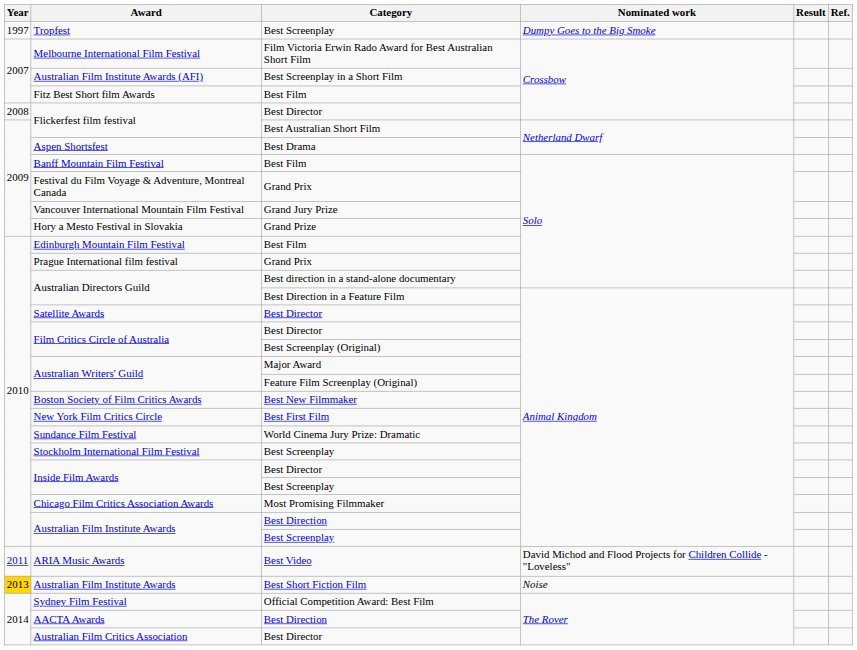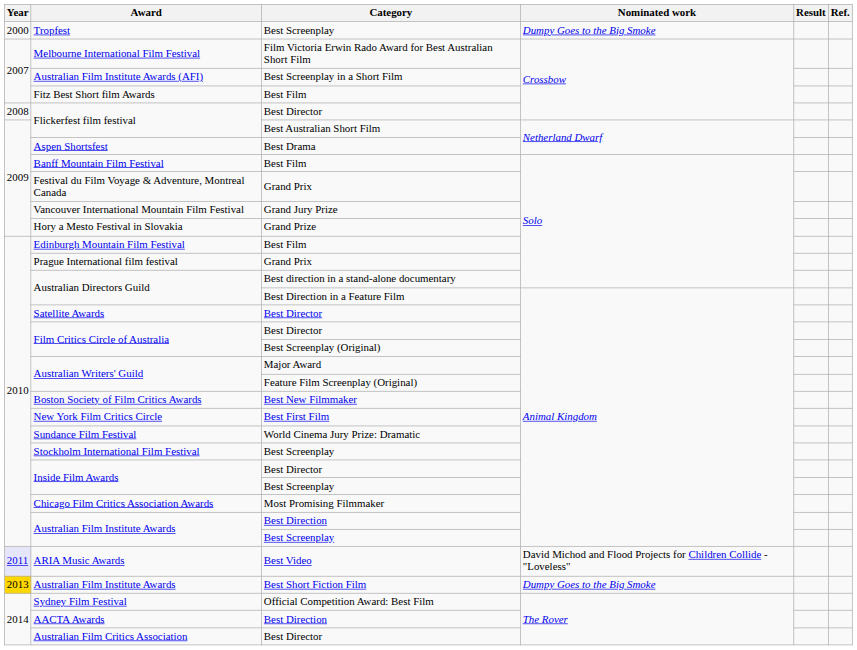 <table class="wikitable">
 <tr>
 <th>Year</th>
 <th>Award</th>
 <th>Category</th>
 <th>Nominated work</th>
 <th>Result</th>
 <th>Ref.</th>
 </tr>
 <tr>
-<td>1997</td>
+<td>2000</td>
 <td><a href='#'>Tropfest</a></td>
 <td>Best Screenplay </td>
 <td><em><a href='#'>Dumpy Goes to the Big Smoke</a></em></td>
 <td></td>
 <td></td>
 </tr>
 <tr>
 <td rowspan="3">2007</td>
 <td><a href='#'>Melbourne International Film Festival</a></td>
 <td>Film Victoria Erwin Rado Award for Best Australian Short Film</td>
 <td rowspan="4"><em><a href='#'>Crossbow</a></em></td>
 <td></td>
 <td></td>
 </tr>
 <tr>
 <td><a href='#'>Australian Film Institute Awards (AFI)</a></td>
 <td>Best Screenplay in a Short Film</td>
 <td></td>
 <td></td>
 </tr>
 <tr>
 <td>Fitz Best Short film Awards</td>
 <td>Best Film </td>
 <td></td>
 <td></td>
 </tr>
 <tr>
 <td>2008</td>
 <td rowspan="2">Flickerfest film festival</td>
 <td>Best Director</td>
 <td></td>
 <td></td>
 </tr>
 <tr>
 <td rowspan="6">2009</td>
 <td>Best Australian Short Film </td>
 <td rowspan="2"><em><a href='#'>Netherland Dwarf</a></em></td>
 <td></td>
 <td></td>
 </tr>
 <tr>
 <td><a href='#'>Aspen Shortsfest</a></td>
 <td>Best Drama</td>
 <td></td>
 <td></td>
 </tr>
 <tr>
 <td><a href='#'>Banff Mountain Film Festival</a></td>
 <td>Best Film </td>
 <td rowspan=7><em><a href='#'>Solo</a></em></td>
 <td></td>
 <td></td>
 </tr>
 <tr>
 <td>Festival du Film Voyage & Adventure, Montreal Canada</td>
 <td>Grand Prix </td>
 <td></td>
 <td></td>
 </tr>
 <tr>
 <td>Vancouver International Mountain Film Festival</td>
 <td>Grand Jury Prize </td>
 <td></td>
 <td></td>
 </tr>
 <tr>
 <td>Hory a Mesto Festival in Slovakia</td>
 <td>Grand Prize </td>
 <td></td>
 <td></td>
 </tr>
 <tr>
 <td rowspan="18">2010</td>
 <td><a href='#'>Edinburgh Mountain Film Festival</a></td>
 <td>Best Film </td>
 <td></td>
 <td></td>
 </tr>
 <tr>
 <td>Prague International film festival</td>
 <td>Grand Prix </td>
 <td></td>
 <td></td>
 </tr>
 <tr>
 <td rowspan="2">Australian Directors Guild</td>
 <td>Best direction in a stand-alone documentary </td>
 <td></td>
 <td></td>
 </tr>
 <tr>
 <td>Best Direction in a Feature Film</td>
 <td rowspan="15"><em><a href='#'>Animal Kingdom</a></em></td>
 <td></td>
 <td></td>
 </tr>
 <tr>
 <td><a href='#'>Satellite Awards</a></td>
 <td><a href='#'>Best Director</a></td>
 <td></td>
 <td></td>
 </tr>
 <tr>
 <td rowspan="2"><a href='#'>Film Critics Circle of Australia</a></td>
 <td>Best Director</td>
 <td></td>
 <td></td>
 </tr>
 <tr>
 <td>Best Screenplay (Original)</td>
 <td></td>
 <td></td>
 </tr>
 <tr>
 <td rowspan="2"><a href='#'>Australian Writers' Guild</a></td>
 <td>Major Award</td>
 <td></td>
 <td></td>
 </tr>
 <tr>
 <td>Feature Film Screenplay (Original)</td>
 <td></td>
 <td></td>
 </tr>
 <tr>
 <td><a href='#'>Boston Society of Film Critics Awards</a></td>
 <td><a href='#'>Best New Filmmaker</a> </td>
 <td></td>
 <td></td>
 </tr>
 <tr>
 <td><a href='#'>New York Film Critics Circle</a></td>
 <td><a href='#'>Best First Film</a></td>
 <td></td>
 <td></td>
 </tr>
 <tr>
 <td><a href='#'>Sundance Film Festival</a></td>
 <td>World Cinema Jury Prize: Dramatic</td>
 <td></td>
 <td></td>
 </tr>
 <tr>
 <td><a href='#'>Stockholm International Film Festival</a></td>
 <td>Best Screenplay</td>
 <td></td>
 <td></td>
 </tr>
 <tr>
 <td rowspan="2"><a href='#'>Inside Film Awards</a></td>
 <td>Best Director</td>
 <td></td>
 <td></td>
 </tr>
 <tr>
 <td>Best Screenplay</td>
 <td></td>
 <td></td>
 </tr>
 <tr>
 <td><a href='#'>Chicago Film Critics Association Awards</a></td>
 <td>Most Promising Filmmaker</td>
 <td></td>
 <td></td>
 </tr>
 <tr>
 <td rowspan="2"><a href='#'>Australian Film Institute Awards</a></td>
 <td><a href='#'>Best Direction</a></td>
 <td></td>
 <td></td>
 </tr>
 <tr>
 <td><a href='#'>Best Screenplay</a></td>
 <td></td>
 <td></td>
 </tr>
 <tr>
-<td><a href='#'>2011</a></td>
+<td style="background: lavender;"><a href='#'>2011</a></td>
 <td><a href='#'>ARIA Music Awards</a></td>
 <td><a href='#'>Best Video</a></td>
 <td>David Michod and Flood Projects for <a href='#'>Children Collide</a> - "Loveless"</td>
 <td></td>
 <td></td>
 </tr>
 <tr>
 <td style="background: gold;">2013</td>
 <td><a href='#'>Australian Film Institute Awards</a></td>
 <td><a href='#'>Best Short Fiction Film</a> </td>
-<td><em>Noise</em></td>
+<td><em><a href='#'>Dumpy Goes to the Big Smoke</a></em></td>
 <td></td>
 <td></td>
 </tr>
 <tr>
 <td rowspan="3">2014</td>
 <td><a href='#'>Sydney Film Festival</a></td>
 <td>Official Competition Award: Best Film</td>
 <td rowspan="3"><em><a href='#'>The Rover</a></em></td>
 <td></td>
 <td></td>
 </tr>
 <tr>
 <td><a href='#'>AACTA Awards</a></td>
 <td><a href='#'>Best Direction</a></td>
 <td></td>
 <td></td>
 </tr>
 <tr>
 <td><a href='#'>Australian Film Critics Association</a></td>
 <td>Best Director</td>
 <td></td>
 <td></td>
 </tr>
 </table>
